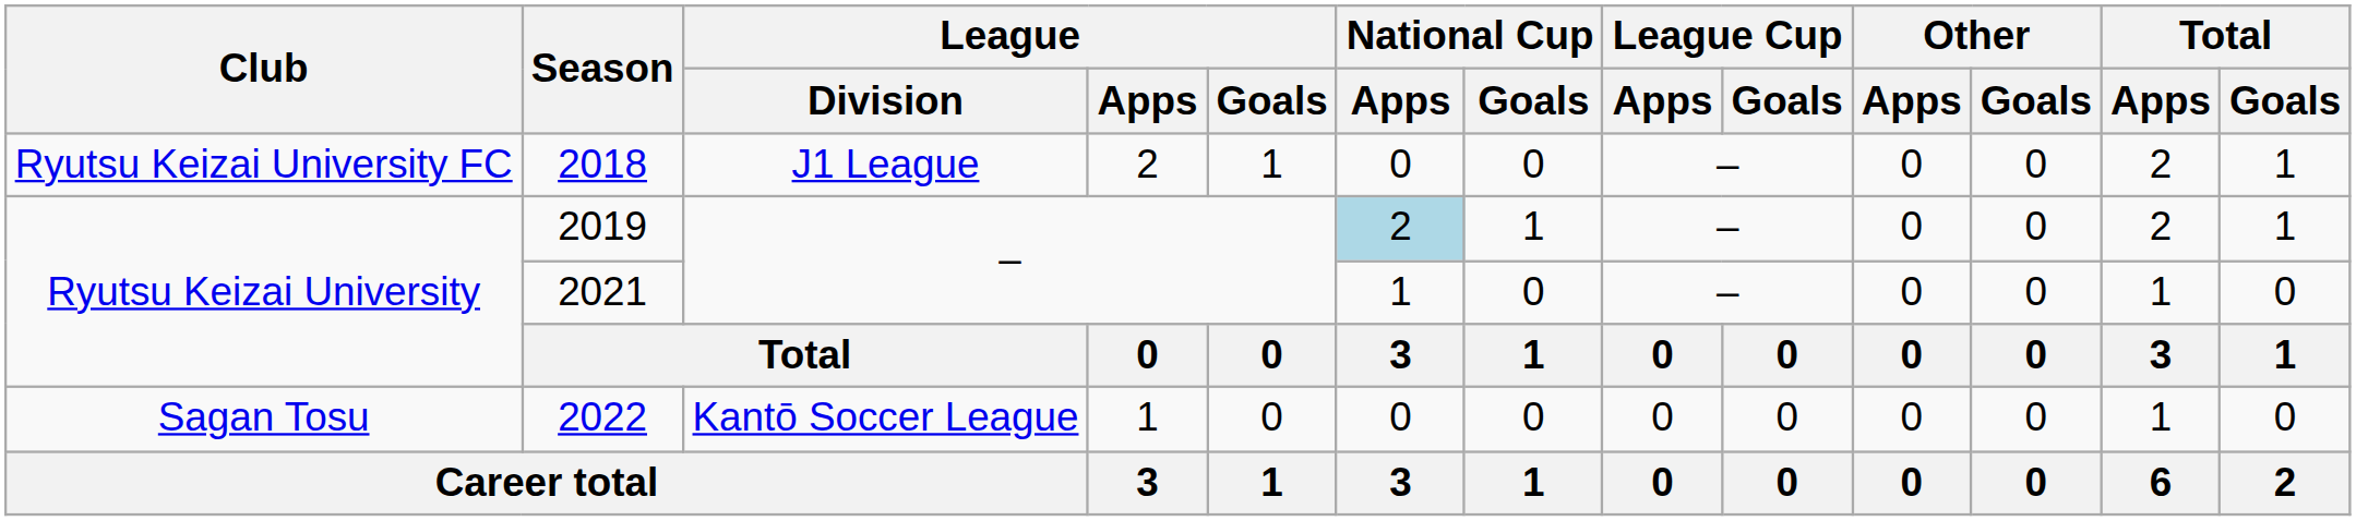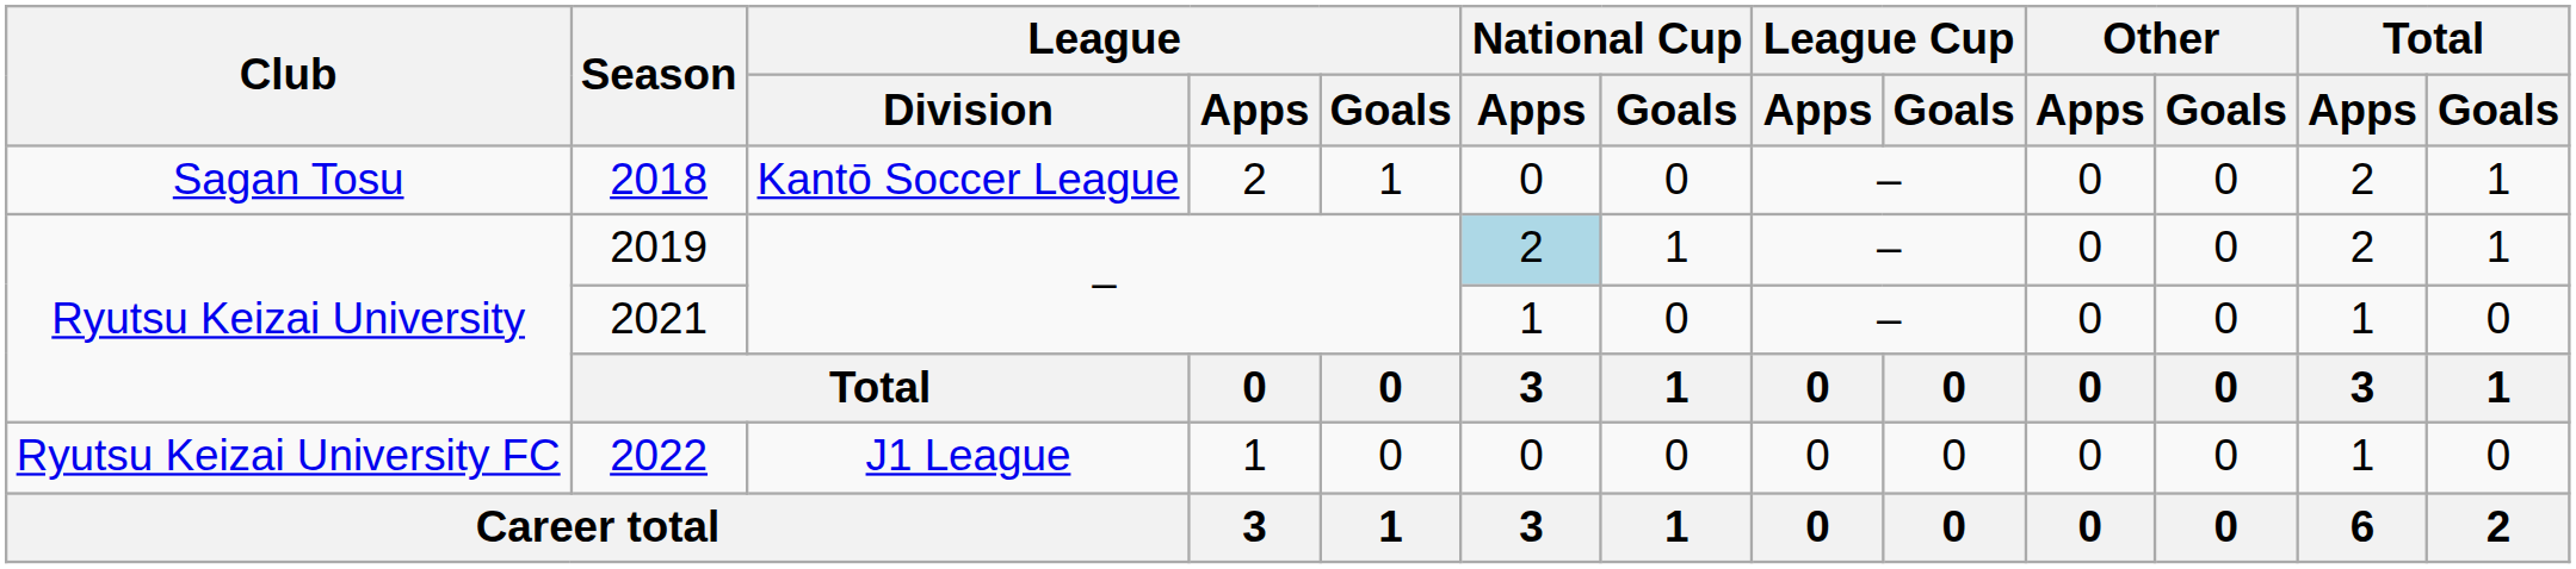 <table class="wikitable" style="text-align: center">
 <tr>
 <th rowspan="2">Club</th>
 <th rowspan="2">Season</th>
 <th colspan="3">League</th>
 <th colspan="2">National Cup</th>
 <th colspan="2">League Cup</th>
 <th colspan="2">Other</th>
 <th colspan="2">Total</th>
 </tr>
 <tr>
 <th>Division</th>
 <th>Apps</th>
 <th>Goals</th>
 <th>Apps</th>
 <th>Goals</th>
 <th>Apps</th>
 <th>Goals</th>
 <th>Apps</th>
 <th>Goals</th>
 <th>Apps</th>
 <th>Goals</th>
 </tr>
 <tr>
-<td><a href='#'>Ryutsu Keizai University FC</a></td>
+<td><a href='#'>Sagan Tosu</a></td>
 <td><a href='#'>2018</a></td>
-<td><a href='#'>J1 League</a></td>
+<td><a href='#'>Kantō Soccer League</a></td>
 <td>2</td>
 <td>1</td>
 <td>0</td>
 <td>0</td>
 <td colspan="2">–</td>
 <td>0</td>
 <td>0</td>
 <td>2</td>
 <td>1</td>
 </tr>
 <tr>
 <td rowspan="3"><a href='#'>Ryutsu Keizai University</a></td>
 <td>2019</td>
 <td colspan="3" rowspan="2">–</td>
 <td style="background: lightblue;">2</td>
 <td>1</td>
 <td colspan="2">–</td>
 <td>0</td>
 <td>0</td>
 <td>2</td>
 <td>1</td>
 </tr>
 <tr>
 <td>2021</td>
 <td>1</td>
 <td>0</td>
 <td colspan="2">–</td>
 <td>0</td>
 <td>0</td>
 <td>1</td>
 <td>0</td>
 </tr>
 <tr>
 <th colspan=2>Total</th>
 <th>0</th>
 <th>0</th>
 <th>3</th>
 <th>1</th>
 <th>0</th>
 <th>0</th>
 <th>0</th>
 <th>0</th>
 <th>3</th>
 <th>1</th>
 </tr>
 <tr>
-<td><a href='#'>Sagan Tosu</a></td>
+<td><a href='#'>Ryutsu Keizai University FC</a></td>
 <td><a href='#'>2022</a></td>
-<td><a href='#'>Kantō Soccer League</a></td>
+<td><a href='#'>J1 League</a></td>
 <td>1</td>
 <td>0</td>
 <td>0</td>
 <td>0</td>
 <td>0</td>
 <td>0</td>
 <td>0</td>
 <td>0</td>
 <td>1</td>
 <td>0</td>
 </tr>
 <tr>
 <th colspan=3>Career total</th>
 <th>3</th>
 <th>1</th>
 <th>3</th>
 <th>1</th>
 <th>0</th>
 <th>0</th>
 <th>0</th>
 <th>0</th>
 <th>6</th>
 <th>2</th>
 </tr>
 </table>
